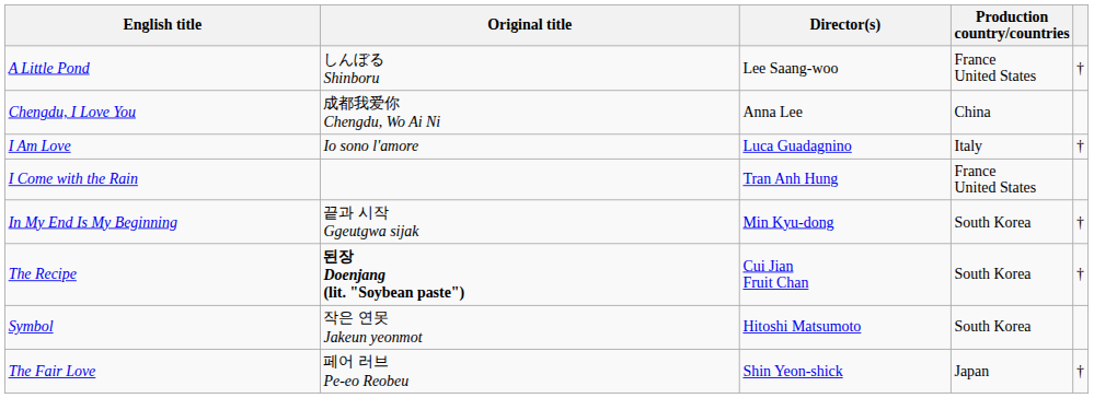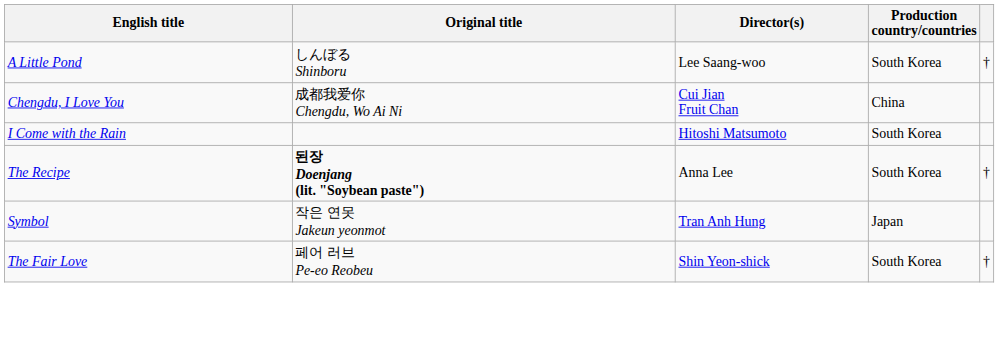 <table class="sortable wikitable" width="90%" cellpadding="5">
 <tr>
 <th width="30%">English title</th>
 <th width="40%">Original title</th>
 <th width="20%">Director(s)</th>
 <th width="10%">Production country/countries</th>
 <th width="3%"></th>
 </tr>
 <tr>
 <td><em><a href='#'>A Little Pond</a></em></td>
 <td>しんぼる<br><em>Shinboru</em></td>
 <td>Lee Saang-woo</td>
-<td>France<br>United States</td>
+<td>South Korea</td>
 <td>†</td>
 </tr>
 <tr>
 <td><em><a href='#'>Chengdu, I Love You</a></em></td>
 <td>成都我爱你<br><em>Chengdu, Wo Ai Ni</em></td>
-<td>Anna Lee</td>
+<td><a href='#'>Cui Jian</a><br><a href='#'>Fruit Chan</a></td>
 <td>China</td>
 <td></td>
 </tr>
 <tr>
-<td><em><a href='#'>I Am Love</a></em></td>
-<td><em>Io sono l'amore</em></td>
-<td><a href='#'>Luca Guadagnino</a></td>
-<td>Italy</td>
-<td>†</td>
-</tr>
-<tr>
 <td><em><a href='#'>I Come with the Rain</a></em></td>
 <td></td>
-<td><a href='#'>Tran Anh Hung</a></td>
-<td>France<br>United States</td>
+<td><a href='#'>Hitoshi Matsumoto</a></td>
+<td>South Korea</td>
 <td></td>
-</tr>
-<tr>
-<td><em><a href='#'>In My End Is My Beginning</a></em></td>
-<td>끝과 시작<br><em>Ggeutgwa sijak</em></td>
-<td><a href='#'>Min Kyu-dong</a></td>
-<td>South Korea</td>
-<td>†</td>
 </tr>
 <tr>
 <td><em><a href='#'>The Recipe</a></em></td>
 <td><strong>된장<br><em>Doenjang</em><br>(lit. "Soybean paste")</strong></td>
-<td><a href='#'>Cui Jian</a><br><a href='#'>Fruit Chan</a></td>
+<td>Anna Lee</td>
 <td>South Korea</td>
 <td>†</td>
 </tr>
 <tr>
 <td><em><a href='#'>Symbol</a></em></td>
 <td>작은 연못<br><em>Jakeun yeonmot</em></td>
-<td><a href='#'>Hitoshi Matsumoto</a></td>
-<td>South Korea</td>
+<td><a href='#'>Tran Anh Hung</a></td>
+<td>Japan</td>
 <td></td>
 </tr>
 <tr>
 <td><em><a href='#'>The Fair Love</a></em></td>
 <td>페어 러브<br><em>Pe-eo Reobeu</em></td>
 <td><a href='#'>Shin Yeon-shick</a></td>
-<td>Japan</td>
+<td>South Korea</td>
 <td>†</td>
 </tr>
 </table>
